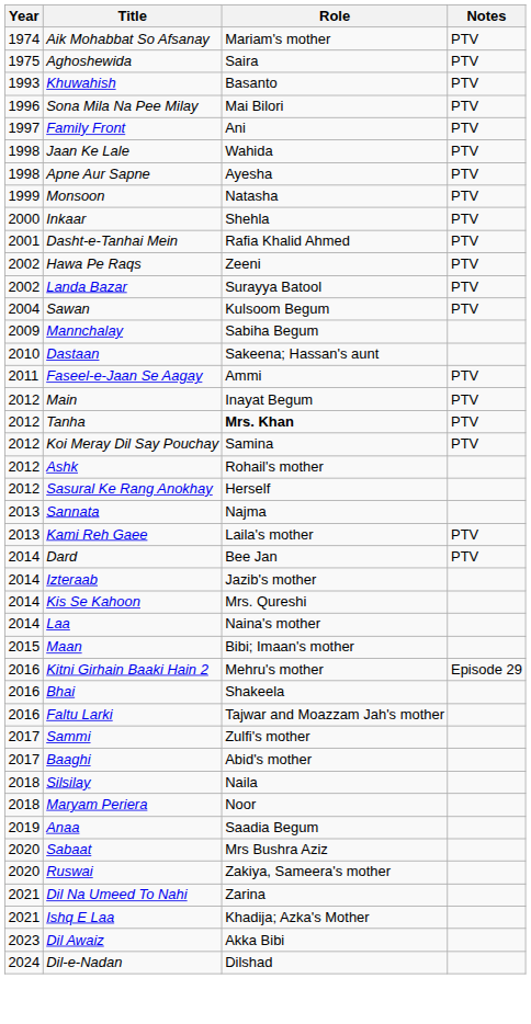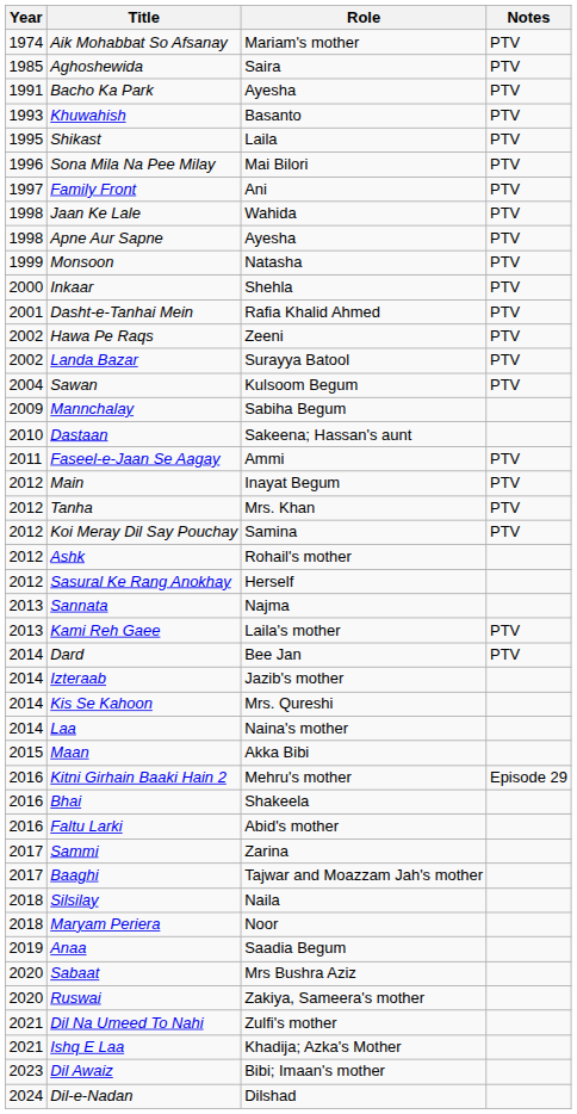 <table class="wikitable">
 <tr>
 <th>Year</th>
 <th>Title</th>
 <th>Role</th>
 <th>Notes</th>
 </tr>
 <tr>
 <td>1974</td>
 <td><em>Aik Mohabbat So Afsanay</em></td>
 <td>Mariam's mother</td>
 <td>PTV</td>
 </tr>
 <tr>
-<td>1975</td>
+<td>1985</td>
 <td><em>Aghoshewida</em></td>
 <td>Saira</td>
+<td>PTV</td>
+</tr>
+<tr>
+<td>1991</td>
+<td><em>Bacho Ka Park</em></td>
+<td>Ayesha</td>
 <td>PTV</td>
 </tr>
 <tr>
 <td>1993</td>
 <td><em><a href='#'>Khuwahish</a></em></td>
 <td>Basanto</td>
+<td>PTV</td>
+</tr>
+<tr>
+<td>1995</td>
+<td><em>Shikast</em></td>
+<td>Laila</td>
 <td>PTV</td>
 </tr>
 <tr>
 <td>1996</td>
 <td><em>Sona Mila Na Pee Milay</em></td>
 <td>Mai Bilori</td>
 <td>PTV</td>
 </tr>
 <tr>
 <td>1997</td>
 <td><em><a href='#'>Family Front</a></em></td>
 <td>Ani</td>
 <td>PTV</td>
 </tr>
 <tr>
 <td>1998</td>
 <td><em>Jaan Ke Lale</em></td>
 <td>Wahida</td>
 <td>PTV</td>
 </tr>
 <tr>
 <td>1998</td>
 <td><em>Apne Aur Sapne</em></td>
 <td>Ayesha</td>
 <td>PTV</td>
 </tr>
 <tr>
 <td>1999</td>
 <td><em>Monsoon</em></td>
 <td>Natasha</td>
 <td>PTV</td>
 </tr>
 <tr>
 <td>2000</td>
 <td><em>Inkaar</em></td>
 <td>Shehla</td>
 <td>PTV</td>
 </tr>
 <tr>
 <td>2001</td>
 <td><em>Dasht-e-Tanhai Mein</em></td>
 <td>Rafia Khalid Ahmed</td>
 <td>PTV</td>
 </tr>
 <tr>
 <td>2002</td>
 <td><em>Hawa Pe Raqs</em></td>
 <td>Zeeni</td>
 <td>PTV</td>
 </tr>
 <tr>
 <td>2002</td>
 <td><em><a href='#'>Landa Bazar</a></em></td>
 <td>Surayya Batool</td>
 <td>PTV</td>
 </tr>
 <tr>
 <td>2004</td>
 <td><em>Sawan</em></td>
 <td>Kulsoom Begum</td>
 <td>PTV</td>
 </tr>
 <tr>
 <td>2009</td>
 <td><em><a href='#'>Mannchalay</a></em></td>
 <td>Sabiha Begum</td>
 <td></td>
 </tr>
 <tr>
 <td>2010</td>
 <td><em><a href='#'>Dastaan</a></em></td>
 <td>Sakeena; Hassan's aunt</td>
 <td></td>
 </tr>
 <tr>
 <td>2011</td>
 <td><em><a href='#'>Faseel-e-Jaan Se Aagay</a></em></td>
 <td>Ammi</td>
 <td>PTV</td>
 </tr>
 <tr>
 <td>2012</td>
 <td><em>Main</em></td>
 <td>Inayat Begum</td>
 <td>PTV</td>
 </tr>
 <tr>
 <td>2012</td>
 <td><em>Tanha</em></td>
-<td><strong>Mrs. Khan</strong></td>
+<td>Mrs. Khan</td>
 <td>PTV</td>
 </tr>
 <tr>
 <td>2012</td>
 <td><em>Koi Meray Dil Say Pouchay</em></td>
 <td>Samina</td>
 <td>PTV</td>
 </tr>
 <tr>
 <td>2012</td>
 <td><em><a href='#'>Ashk</a></em></td>
 <td>Rohail's mother</td>
 <td></td>
 </tr>
 <tr>
 <td>2012</td>
 <td><em><a href='#'>Sasural Ke Rang Anokhay</a></em></td>
 <td>Herself</td>
 <td></td>
 </tr>
 <tr>
 <td>2013</td>
 <td><em><a href='#'>Sannata</a></em></td>
 <td>Najma</td>
 <td></td>
 </tr>
 <tr>
 <td>2013</td>
 <td><em><a href='#'>Kami Reh Gaee</a></em></td>
 <td>Laila's mother</td>
 <td>PTV</td>
 </tr>
 <tr>
 <td>2014</td>
 <td><em>Dard</em></td>
 <td>Bee Jan</td>
 <td>PTV</td>
 </tr>
 <tr>
 <td>2014</td>
 <td><em><a href='#'>Izteraab</a></em></td>
 <td>Jazib's mother</td>
 <td></td>
 </tr>
 <tr>
 <td>2014</td>
 <td><em><a href='#'>Kis Se Kahoon</a></em></td>
 <td>Mrs. Qureshi</td>
 <td></td>
 </tr>
 <tr>
 <td>2014</td>
 <td><em><a href='#'>Laa</a></em></td>
 <td>Naina's mother</td>
 <td></td>
 </tr>
 <tr>
 <td>2015</td>
 <td><em><a href='#'>Maan</a></em></td>
-<td>Bibi; Imaan's mother</td>
+<td>Akka Bibi</td>
 <td></td>
 </tr>
 <tr>
 <td>2016</td>
 <td><em><a href='#'>Kitni Girhain Baaki Hain 2</a></em></td>
 <td>Mehru's mother</td>
 <td>Episode 29</td>
 </tr>
 <tr>
 <td>2016</td>
 <td><a href='#'><em>Bhai</em></a></td>
 <td>Shakeela</td>
 <td></td>
 </tr>
 <tr>
 <td>2016</td>
 <td><em><a href='#'>Faltu Larki</a></em></td>
-<td>Tajwar and Moazzam Jah's mother</td>
+<td>Abid's mother</td>
 <td></td>
 </tr>
 <tr>
 <td>2017</td>
 <td><em><a href='#'>Sammi</a></em></td>
-<td>Zulfi's mother</td>
+<td>Zarina</td>
 <td></td>
 </tr>
 <tr>
 <td>2017</td>
 <td><em><a href='#'>Baaghi</a></em></td>
-<td>Abid's mother</td>
+<td>Tajwar and Moazzam Jah's mother</td>
 <td></td>
 </tr>
 <tr>
 <td>2018</td>
 <td><em><a href='#'>Silsilay</a></em></td>
 <td>Naila</td>
 <td></td>
 </tr>
 <tr>
 <td>2018</td>
 <td><em><a href='#'>Maryam Periera</a></em></td>
 <td>Noor</td>
 <td></td>
 </tr>
 <tr>
 <td>2019</td>
 <td><em><a href='#'>Anaa</a></em></td>
 <td>Saadia Begum</td>
 <td></td>
 </tr>
 <tr>
 <td>2020</td>
 <td><em><a href='#'>Sabaat</a></em></td>
 <td>Mrs Bushra Aziz</td>
 <td></td>
 </tr>
 <tr>
 <td>2020</td>
 <td><em><a href='#'>Ruswai</a></em></td>
 <td>Zakiya, Sameera's mother</td>
 <td></td>
 </tr>
 <tr>
 <td>2021</td>
 <td><em><a href='#'>Dil Na Umeed To Nahi</a></em></td>
-<td>Zarina</td>
+<td>Zulfi's mother</td>
 <td></td>
 </tr>
 <tr>
 <td>2021</td>
 <td><em><a href='#'>Ishq E Laa</a></em></td>
 <td>Khadija; Azka's Mother</td>
 <td></td>
 </tr>
 <tr>
 <td>2023</td>
 <td><em><a href='#'>Dil Awaiz</a></em></td>
-<td>Akka Bibi</td>
+<td>Bibi; Imaan's mother</td>
 <td></td>
 </tr>
 <tr>
 <td>2024</td>
 <td><em>Dil-e-Nadan</em></td>
 <td>Dilshad</td>
 <td></td>
 </tr>
 </table>
